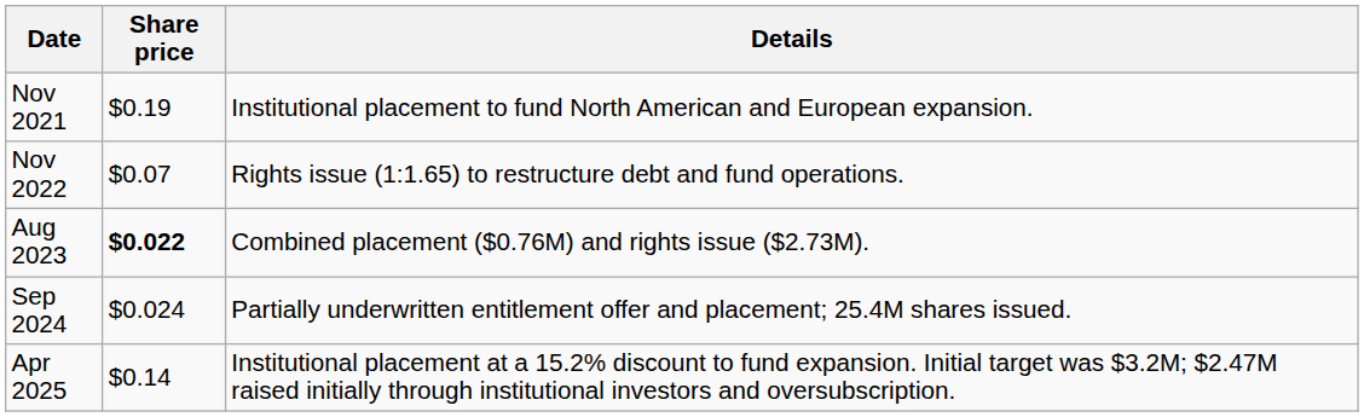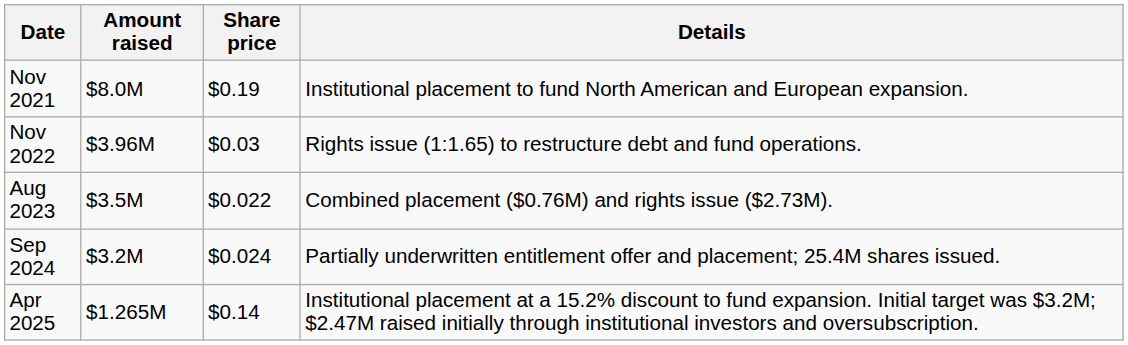 <table class="wikitable">
 <tr>
 <th>Date</th>
+<th>Amount raised</th>
 <th>Share price</th>
 <th>Details</th>
 </tr>
 <tr>
 <td>Nov 2021</td>
+<td>$8.0M</td>
 <td>$0.19</td>
 <td>Institutional placement to fund North American and European expansion.</td>
 </tr>
 <tr>
 <td>Nov 2022</td>
-<td>$0.07</td>
+<td>$3.96M</td>
+<td>$0.03</td>
 <td>Rights issue (1:1.65) to restructure debt and fund operations.</td>
 </tr>
 <tr>
 <td>Aug 2023</td>
-<td><strong>$0.022</strong></td>
+<td>$3.5M</td>
+<td>$0.022</td>
 <td>Combined placement ($0.76M) and rights issue ($2.73M).</td>
 </tr>
 <tr>
 <td>Sep 2024</td>
+<td>$3.2M</td>
 <td>$0.024</td>
 <td>Partially underwritten entitlement offer and placement; 25.4M shares issued.</td>
 </tr>
 <tr>
 <td>Apr 2025</td>
+<td>$1.265M</td>
 <td>$0.14</td>
 <td>Institutional placement at a 15.2% discount to fund expansion. Initial target was $3.2M; $2.47M raised initially through institutional investors and oversubscription.</td>
 </tr>
 </table>
